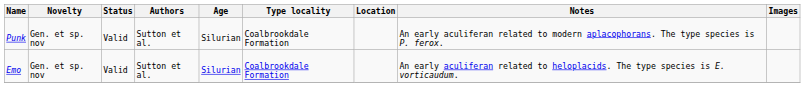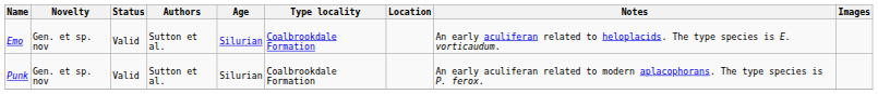 <table class="wikitable sortable" align="center" width="100%">
 <tr>
 <th>Name</th>
 <th>Novelty</th>
 <th>Status</th>
 <th>Authors</th>
 <th>Age</th>
 <th>Type locality</th>
 <th>Location</th>
 <th>Notes</th>
 <th>Images</th>
 </tr>
 <tr>
+<td><br><em><a href='#'>Emo</a></em></td>
+<td><br>Gen. et sp. nov</td>
+<td><br>Valid</td>
+<td><br>Sutton et al.</td>
+<td><br><a href='#'>Silurian</a></td>
+<td><br><a href='#'>Coalbrookdale Formation</a></td>
+<td><br></td>
+<td><br>An early <a href='#'>aculiferan</a> related to <a href='#'>heloplacids</a>. The type species is <em>E. vorticaudum</em>.</td>
+<td></td>
+</tr>
+<tr>
 <td><br><em><a href='#'>Punk</a></em></td>
 <td><br>Gen. et sp. nov</td>
 <td><br>Valid</td>
 <td><br>Sutton et al.</td>
 <td><br>Silurian</td>
 <td><br>Coalbrookdale Formation</td>
 <td><br></td>
 <td><br>An early aculiferan related to modern <a href='#'>aplacophorans</a>. The type species is <em>P. ferox</em>.</td>
 <td></td>
 </tr>
 <tr>
-<td><br><em><a href='#'>Emo</a></em></td>
-<td><br>Gen. et sp. nov</td>
-<td><br>Valid</td>
-<td><br>Sutton et al.</td>
-<td><br><a href='#'>Silurian</a></td>
-<td><br><a href='#'>Coalbrookdale Formation</a></td>
-<td><br></td>
-<td><br>An early <a href='#'>aculiferan</a> related to <a href='#'>heloplacids</a>. The type species is <em>E. vorticaudum</em>.</td>
-<td></td>
-</tr>
-<tr>
 </tr>
 </table>
